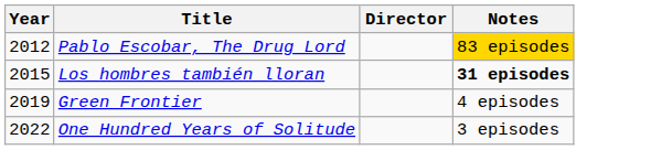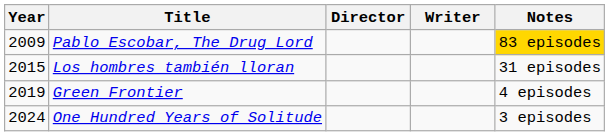 <table class="wikitable">
 <tr>
 <th>Year</th>
 <th>Title</th>
 <th width="65">Director</th>
+<th width="65">Writer</th>
 <th>Notes</th>
 </tr>
 <tr>
-<td>2012</td>
+<td>2009</td>
 <td><em><a href='#'>Pablo Escobar, The Drug Lord</a></em></td>
+<td></td>
 <td></td>
 <td style="background: gold;">83 episodes</td>
 </tr>
 <tr>
 <td>2015</td>
 <td><em><a href='#'>Los hombres también lloran</a></em></td>
 <td></td>
-<td><strong>31 episodes</strong></td>
+<td></td>
+<td>31 episodes</td>
 </tr>
 <tr>
 <td>2019</td>
 <td><em><a href='#'>Green Frontier</a></em></td>
 <td></td>
+<td></td>
 <td>4 episodes</td>
 </tr>
 <tr>
-<td>2022</td>
+<td>2024</td>
 <td><em><a href='#'>One Hundred Years of Solitude</a></em></td>
+<td></td>
 <td></td>
 <td>3 episodes</td>
 </tr>
 </table>
